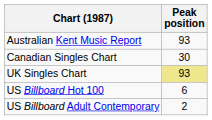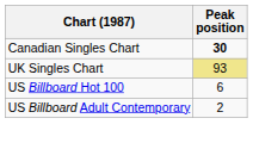 <table class="wikitable sortable">
 <tr>
 <th>Chart (1987)</th>
 <th>Peak<br>position</th>
 </tr>
 <tr>
-<td>Australian <a href='#'>Kent Music Report</a></td>
-<td align="center">93</td>
-</tr>
-<tr>
 <td>Canadian Singles Chart</td>
-<td align="center">30</td>
+<td align="center"><strong>30</strong></td>
 </tr>
 <tr>
 <td>UK Singles Chart</td>
 <td align="center" style="background: khaki;">93</td>
 </tr>
 <tr>
 <td>US <a href='#'><em>Billboard</em> Hot 100</a></td>
 <td align="center">6</td>
 </tr>
 <tr>
 <td>US <em>Billboard</em> <a href='#'>Adult Contemporary</a></td>
 <td align="center">2</td>
 </tr>
 </table>
